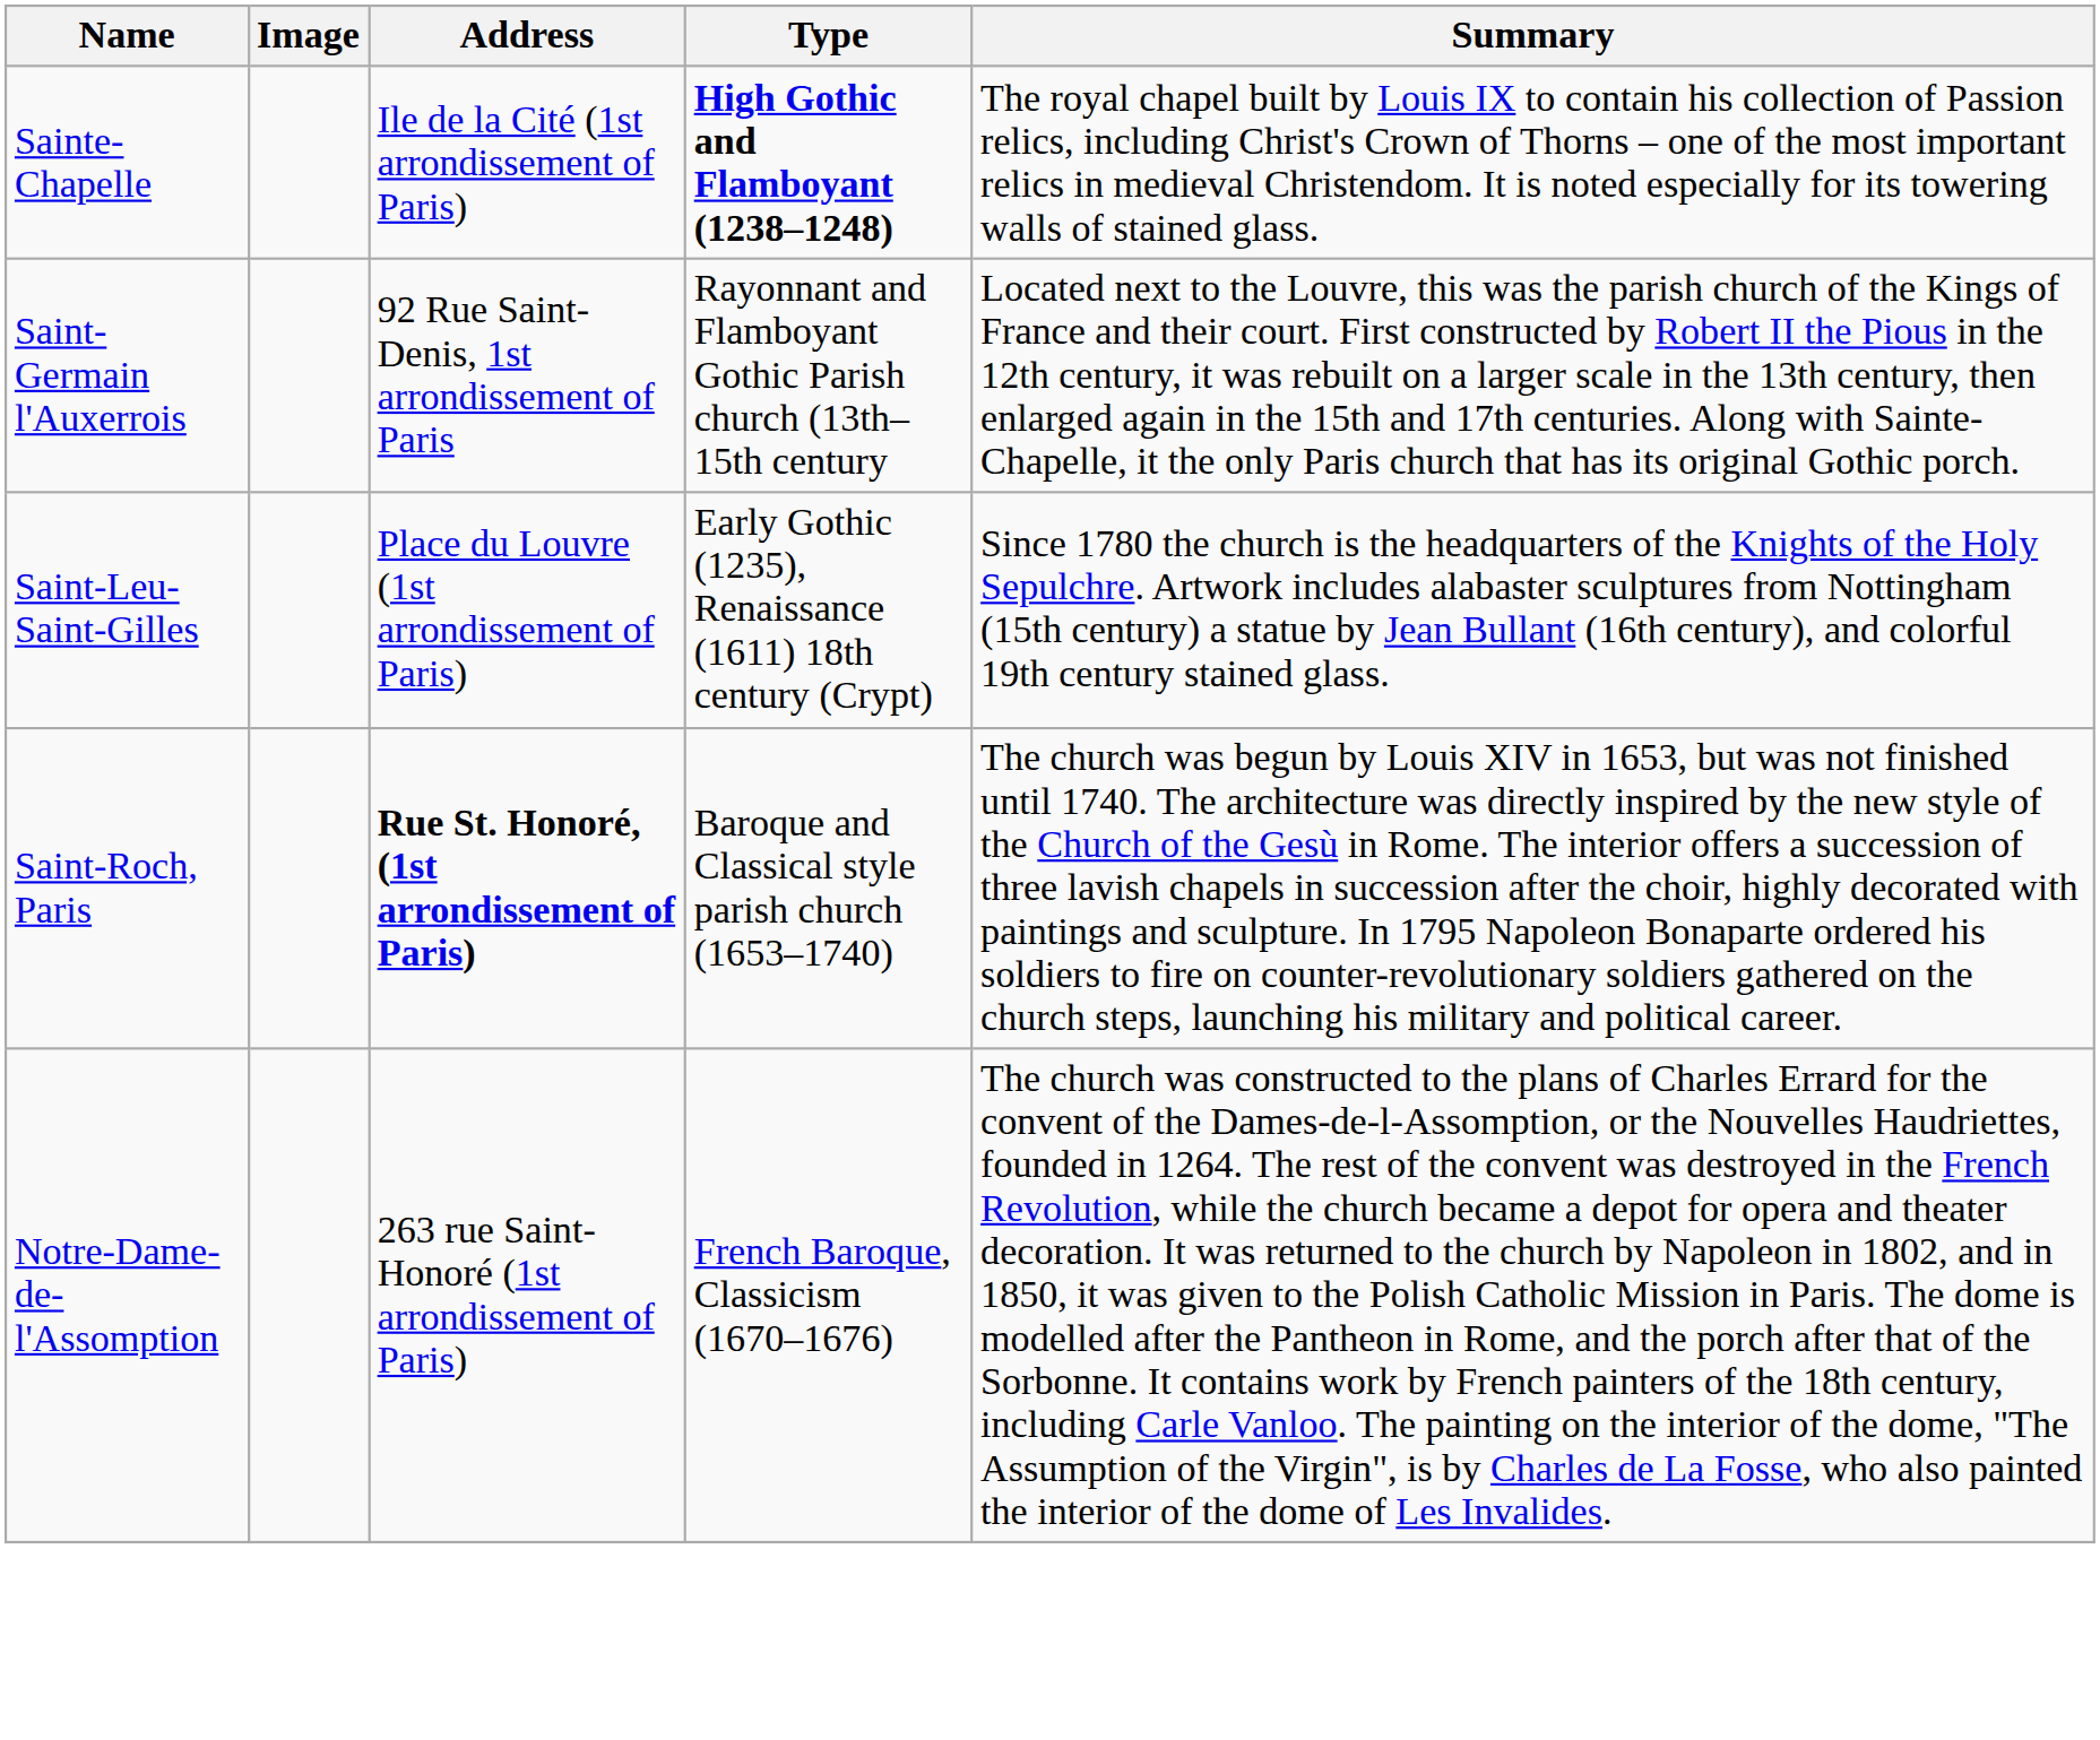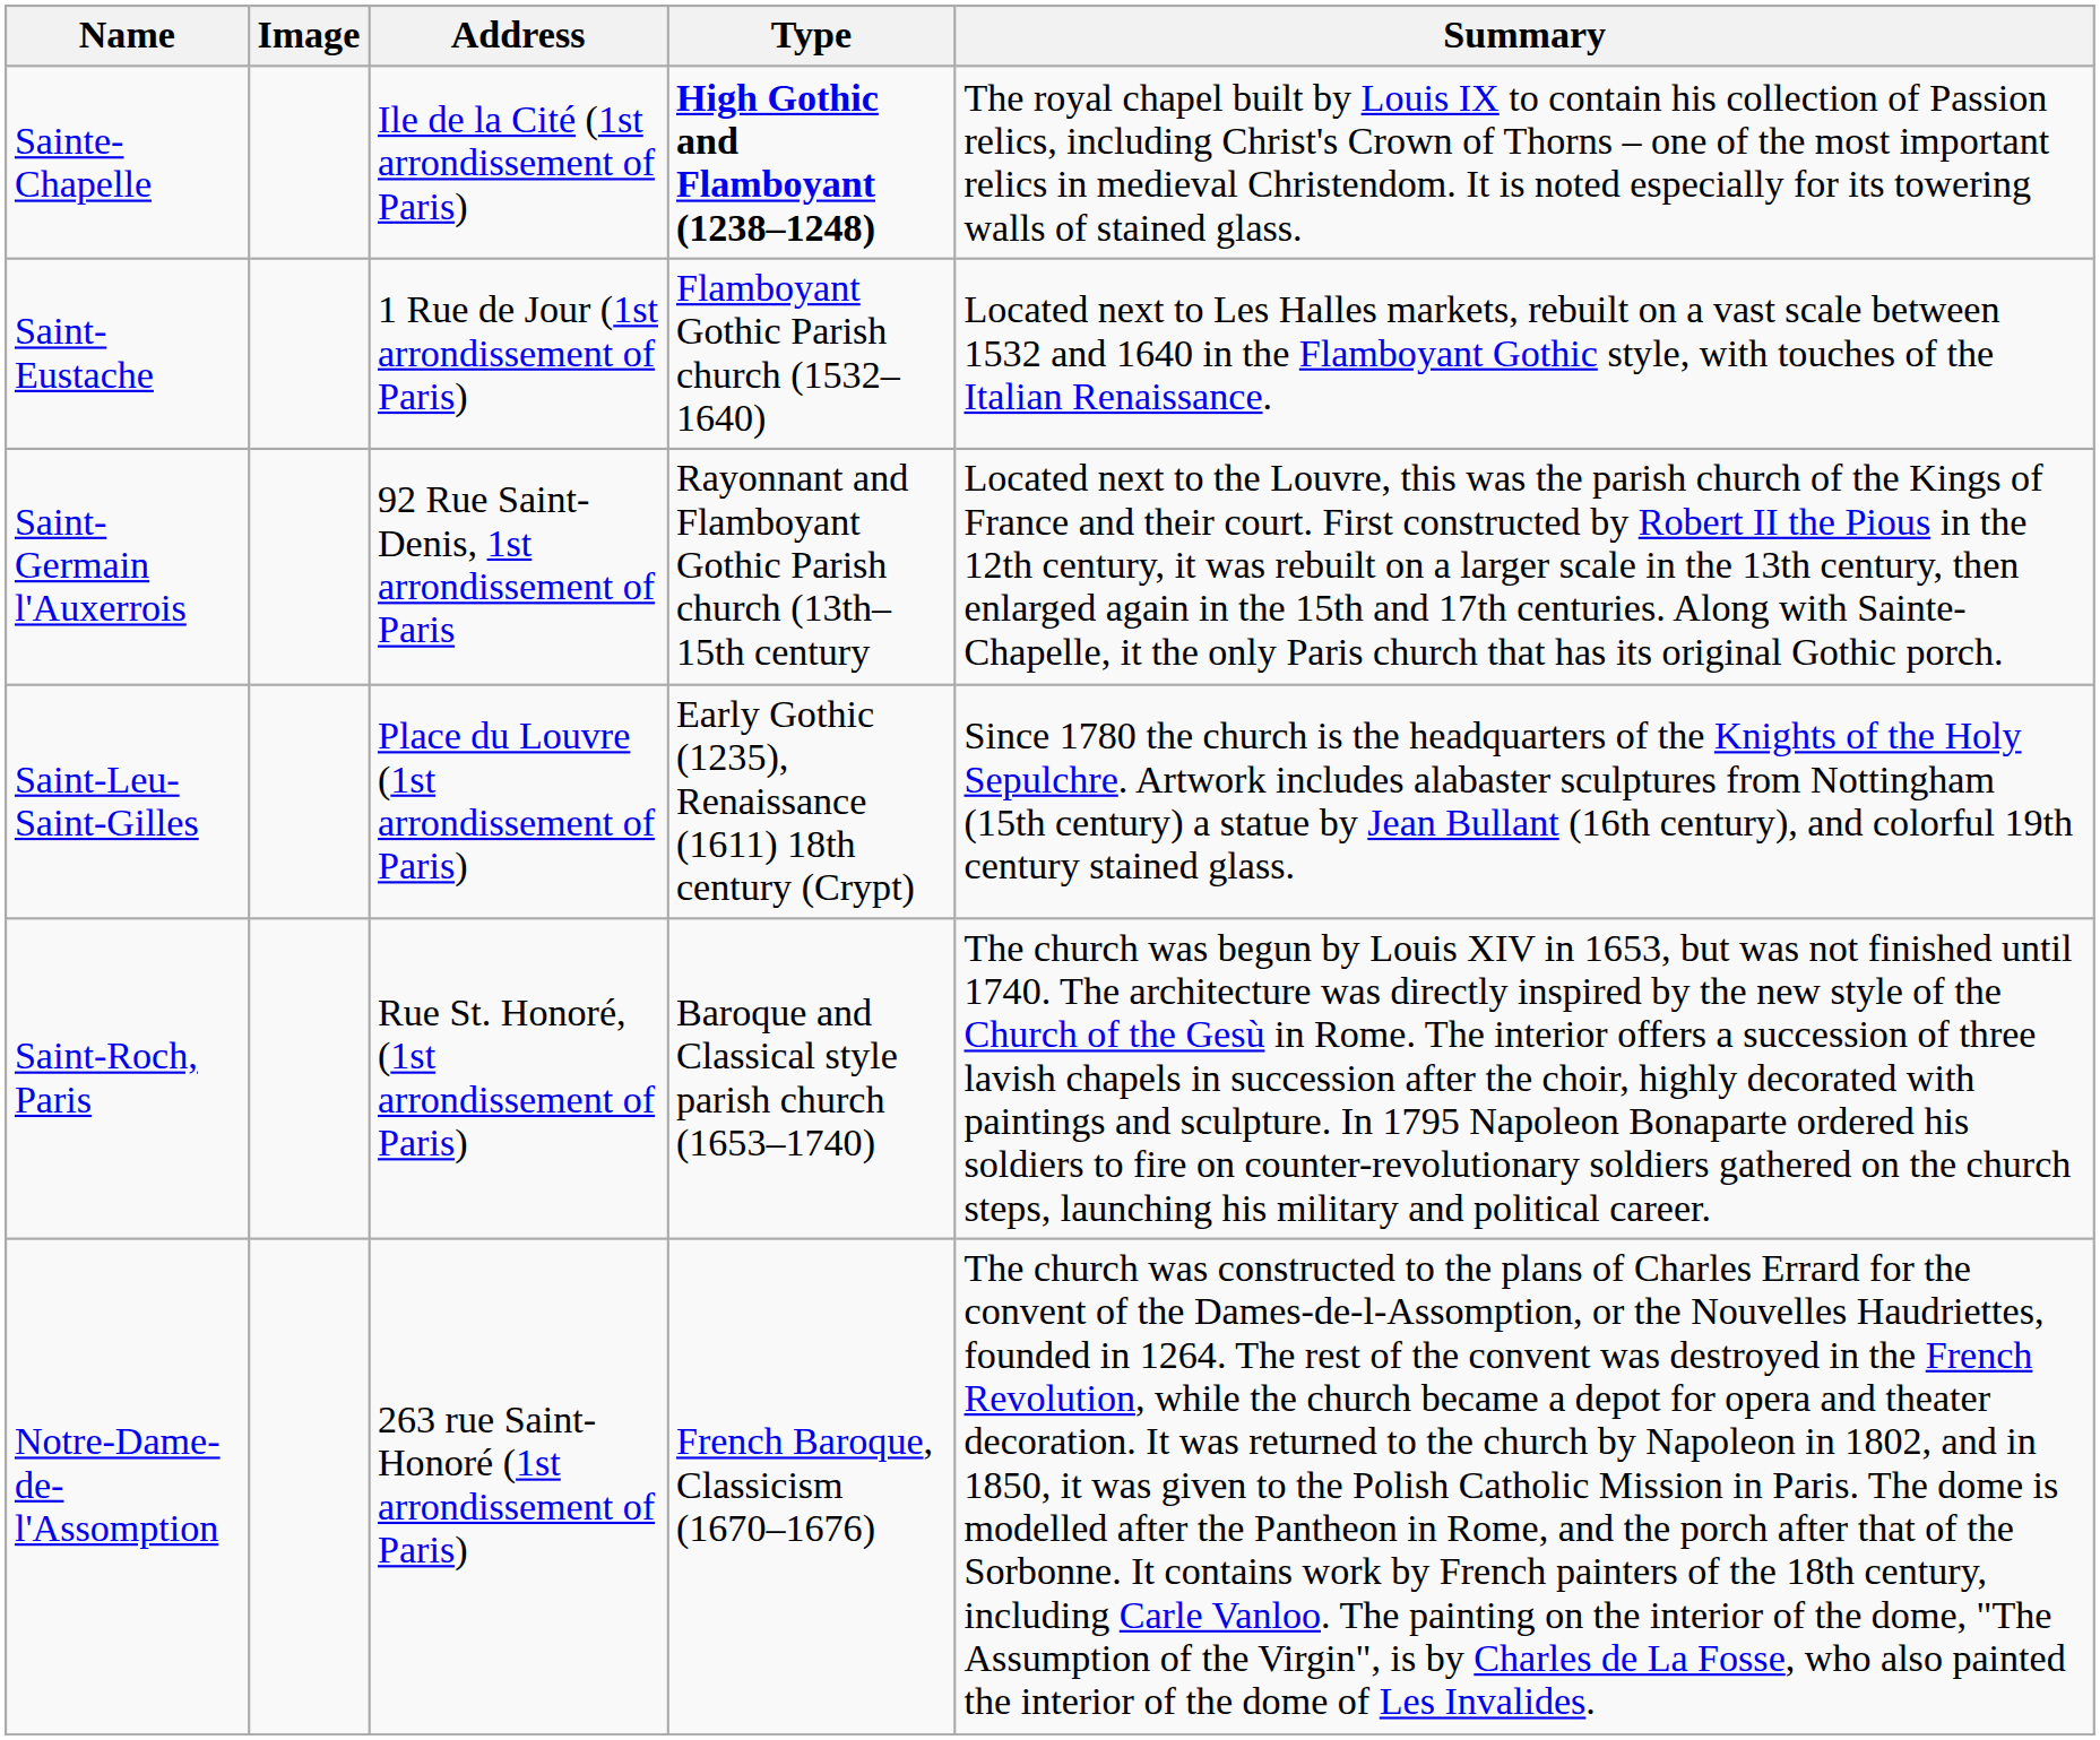 <table class="wikitable sortable">
 <tr>
 <th>Name</th>
 <th>Image</th>
 <th>Address</th>
 <th>Type</th>
 <th class=unsortable>Summary</th>
 </tr>
 <tr>
 <td><a href='#'>Sainte-Chapelle</a></td>
 <td></td>
 <td><a href='#'>Ile de la Cité</a> (<a href='#'>1st arrondissement of Paris</a>)</td>
 <td><strong><a href='#'>High Gothic</a> and <a href='#'>Flamboyant</a> (1238–1248)</strong></td>
 <td>The royal chapel built by <a href='#'>Louis IX</a> to contain his collection of Passion relics, including Christ's Crown of Thorns – one of the most important relics in medieval Christendom. It is noted especially for its towering walls of stained glass.</td>
+</tr>
+<tr>
+<td><a href='#'>Saint-Eustache</a></td>
+<td></td>
+<td>1 Rue de Jour (<a href='#'>1st arrondissement of Paris</a>)</td>
+<td><a href='#'>Flamboyant</a> Gothic Parish church (1532–1640)</td>
+<td>Located next to Les Halles markets, rebuilt on a vast scale between 1532 and 1640 in the <a href='#'>Flamboyant Gothic</a> style, with touches of the <a href='#'>Italian Renaissance</a>.</td>
 </tr>
 <tr>
 <td><a href='#'>Saint-Germain l'Auxerrois</a></td>
 <td></td>
 <td>92 Rue Saint-Denis, <a href='#'>1st arrondissement of Paris</a></td>
 <td>Rayonnant and Flamboyant Gothic Parish church (13th–15th century</td>
 <td>Located next to the Louvre, this was the parish church of the Kings of France and their court. First constructed by <a href='#'>Robert II the Pious</a> in the 12th century, it was rebuilt on a larger scale in the 13th century, then enlarged again in the 15th and 17th centuries. Along with Sainte-Chapelle, it the only Paris church that has its original Gothic porch.</td>
 </tr>
 <tr>
 <td><a href='#'>Saint-Leu-Saint-Gilles</a></td>
 <td></td>
 <td><a href='#'>Place du Louvre</a> (<a href='#'>1st arrondissement of Paris</a>)</td>
 <td>Early Gothic (1235), Renaissance (1611) 18th century (Crypt)</td>
 <td>Since 1780 the church is the headquarters of the <a href='#'>Knights of the Holy Sepulchre</a>. Artwork includes alabaster sculptures from Nottingham (15th century) a statue by <a href='#'>Jean Bullant</a> (16th century), and colorful 19th century stained glass.</td>
 </tr>
 <tr>
 <td><a href='#'>Saint-Roch, Paris</a></td>
 <td></td>
-<td><strong>Rue St. Honoré, (<a href='#'>1st arrondissement of Paris</a>)</strong></td>
+<td>Rue St. Honoré, (<a href='#'>1st arrondissement of Paris</a>)</td>
 <td>Baroque and Classical style parish church (1653–1740)</td>
 <td>The church was begun by Louis XIV in 1653, but was not finished until 1740. The architecture was directly inspired by the new style of the <a href='#'>Church of the Gesù</a> in Rome. The interior offers a succession of three lavish chapels in succession after the choir, highly decorated with paintings and sculpture. In 1795 Napoleon Bonaparte ordered his soldiers to fire on counter-revolutionary soldiers gathered on the church steps, launching his military and political career.</td>
 </tr>
 <tr>
 <td><a href='#'>Notre-Dame-de-l'Assomption</a></td>
 <td></td>
 <td>263 rue Saint-Honoré (<a href='#'>1st arrondissement of Paris</a>)</td>
 <td><a href='#'>French Baroque</a>, Classicism (1670–1676)</td>
 <td>The church was constructed to the plans of Charles Errard for the convent of the Dames-de-l-Assomption, or the Nouvelles Haudriettes, founded in 1264. The rest of the convent was destroyed in the <a href='#'>French Revolution</a>, while the church became a depot for opera and theater decoration. It was returned to the church by Napoleon in 1802, and in 1850, it was given to the Polish Catholic Mission in Paris. The dome is modelled after the Pantheon in Rome, and the porch after that of the Sorbonne. It contains work by French painters of the 18th century, including <a href='#'>Carle Vanloo</a>. The painting on the interior of the dome, "The Assumption of the Virgin", is by <a href='#'>Charles de La Fosse</a>, who also painted the interior of the dome of <a href='#'>Les Invalides</a>.</td>
 </tr>
 <tr>
 </tr>
 </table>
